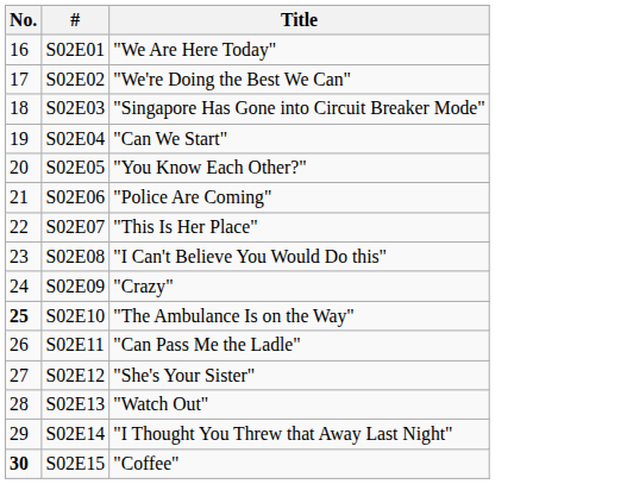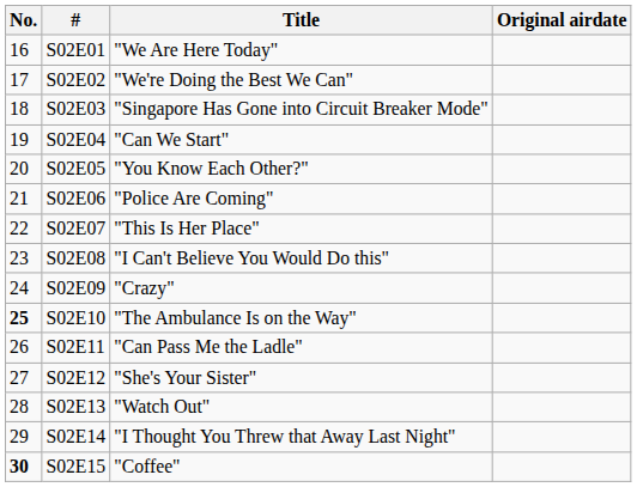 <table class="wikitable">
 <tr>
 <th>No.</th>
 <th>#</th>
 <th>Title</th>
+<th>Original airdate</th>
 </tr>
 <tr>
 <td>16</td>
 <td>S02E01</td>
 <td>"We Are Here Today"</td>
+<td></td>
 </tr>
 <tr>
 <td>17</td>
 <td>S02E02</td>
 <td>"We're Doing the Best We Can"</td>
+<td></td>
 </tr>
 <tr>
 <td>18</td>
 <td>S02E03</td>
 <td>"Singapore Has Gone into Circuit Breaker Mode"</td>
+<td></td>
 </tr>
 <tr>
 <td>19</td>
 <td>S02E04</td>
 <td>"Can We Start"</td>
+<td></td>
 </tr>
 <tr>
 <td>20</td>
 <td>S02E05</td>
 <td>"You Know Each Other?"</td>
+<td></td>
 </tr>
 <tr>
 <td>21</td>
 <td>S02E06</td>
 <td>"Police Are Coming"</td>
+<td></td>
 </tr>
 <tr>
 <td>22</td>
 <td>S02E07</td>
 <td>"This Is Her Place"</td>
+<td></td>
 </tr>
 <tr>
 <td>23</td>
 <td>S02E08</td>
 <td>"I Can't Believe You Would Do this"</td>
+<td></td>
 </tr>
 <tr>
 <td>24</td>
 <td>S02E09</td>
 <td>"Crazy"</td>
+<td></td>
 </tr>
 <tr>
 <td><strong>25</strong></td>
 <td>S02E10</td>
 <td>"The Ambulance Is on the Way"</td>
+<td></td>
 </tr>
 <tr>
 <td>26</td>
 <td>S02E11</td>
 <td>"Can Pass Me the Ladle"</td>
+<td></td>
 </tr>
 <tr>
 <td>27</td>
 <td>S02E12</td>
 <td>"She's Your Sister"</td>
+<td></td>
 </tr>
 <tr>
 <td>28</td>
 <td>S02E13</td>
 <td>"Watch Out"</td>
+<td></td>
 </tr>
 <tr>
 <td>29</td>
 <td>S02E14</td>
 <td>"I Thought You Threw that Away Last Night"</td>
+<td></td>
 </tr>
 <tr>
 <td><strong>30</strong></td>
 <td>S02E15</td>
 <td>"Coffee"</td>
+<td></td>
 </tr>
 </table>
